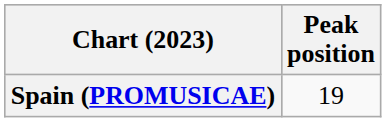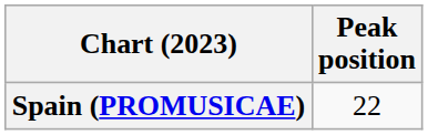 <table class="wikitable sortable plainrowheaders" style="text-align:center">
 <tr>
 <th scope="col">Chart (2023)</th>
 <th scope="col">Peak<br>position</th>
 </tr>
 <tr>
 <th scope="row">Spain (<a href='#'>PROMUSICAE</a>)</th>
-<td>19</td>
+<td>22</td>
 </tr>
 </table>
